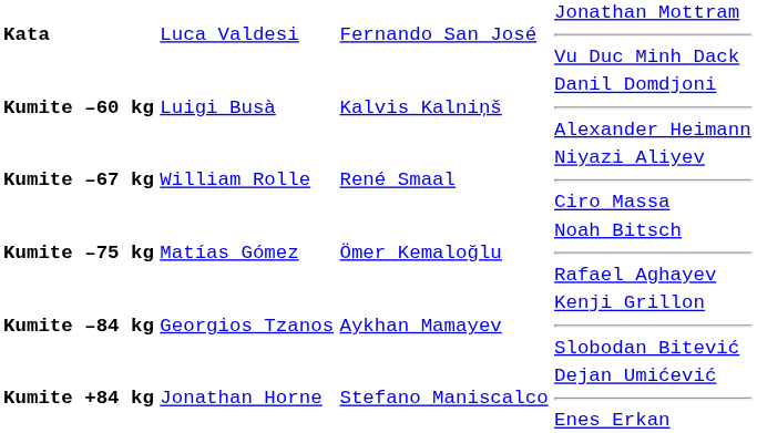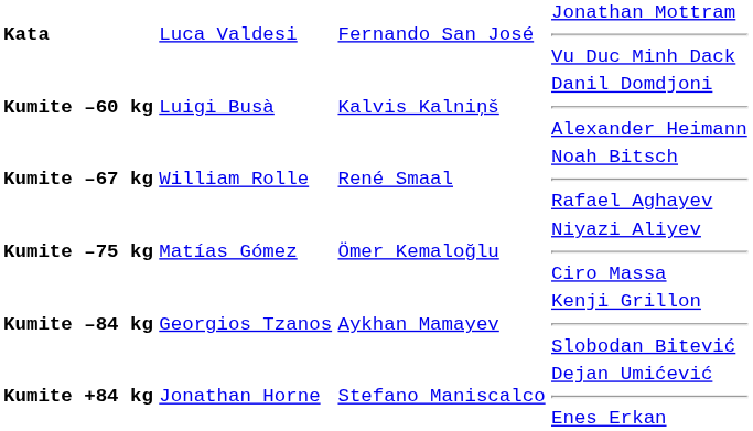 <table>
 <tr>
 <td><strong>Kata</strong></td>
 <td> <a href='#'>Luca Valdesi</a></td>
 <td> <a href='#'>Fernando San José</a></td>
 <td> <a href='#'>Jonathan Mottram</a><hr> <a href='#'>Vu Duc Minh Dack</a></td>
 </tr>
 <tr>
 <td><strong>Kumite –60 kg</strong></td>
 <td> <a href='#'>Luigi Busà</a></td>
 <td> <a href='#'>Kalvis Kalniņš</a></td>
 <td> <a href='#'>Danil Domdjoni</a><hr> <a href='#'>Alexander Heimann</a></td>
 </tr>
 <tr>
 <td><strong>Kumite –67 kg</strong></td>
 <td> <a href='#'>William Rolle</a></td>
 <td> <a href='#'>René Smaal</a></td>
-<td> <a href='#'>Niyazi Aliyev</a><hr> <a href='#'>Ciro Massa</a></td>
+<td> <a href='#'>Noah Bitsch</a><hr> <a href='#'>Rafael Aghayev</a></td>
 </tr>
 <tr>
 <td><strong>Kumite –75 kg</strong></td>
 <td> <a href='#'>Matías Gómez</a></td>
 <td> <a href='#'>Ömer Kemaloğlu</a></td>
-<td> <a href='#'>Noah Bitsch</a><hr> <a href='#'>Rafael Aghayev</a></td>
+<td> <a href='#'>Niyazi Aliyev</a><hr> <a href='#'>Ciro Massa</a></td>
 </tr>
 <tr>
 <td><strong>Kumite –84 kg</strong></td>
 <td> <a href='#'>Georgios Tzanos</a></td>
 <td> <a href='#'>Aykhan Mamayev</a></td>
 <td> <a href='#'>Kenji Grillon</a><hr> <a href='#'>Slobodan Bitević</a></td>
 </tr>
 <tr>
 <td><strong>Kumite +84 kg</strong></td>
 <td> <a href='#'>Jonathan Horne</a></td>
 <td> <a href='#'>Stefano Maniscalco</a></td>
 <td> <a href='#'>Dejan Umićević</a><hr> <a href='#'>Enes Erkan</a></td>
 </tr>
 </table>
